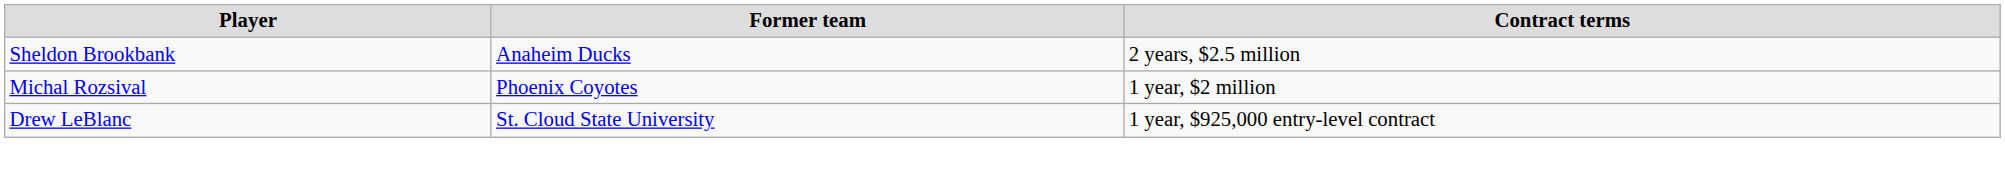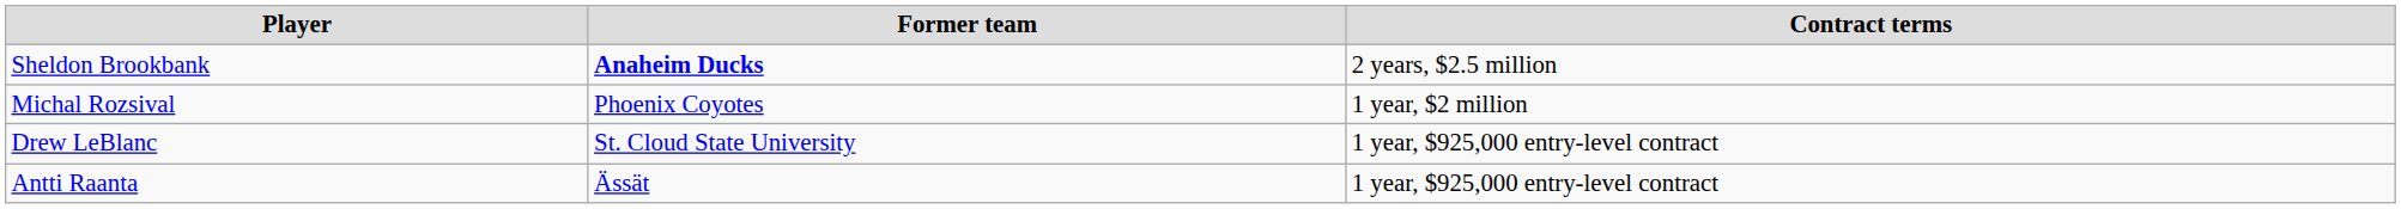 <table class="wikitable" style="width:97%;">
 <tr style="text-align:center; background:#ddd;">
 <td><strong>Player</strong></td>
 <td><strong>Former team</strong></td>
 <td><strong>Contract terms</strong></td>
 </tr>
 <tr>
 <td><a href='#'>Sheldon Brookbank</a></td>
-<td><a href='#'>Anaheim Ducks</a></td>
+<td><strong><a href='#'>Anaheim Ducks</a></strong></td>
 <td>2 years, $2.5 million</td>
 </tr>
 <tr>
 <td><a href='#'>Michal Rozsival</a></td>
 <td><a href='#'>Phoenix Coyotes</a></td>
 <td>1 year, $2 million</td>
 </tr>
 <tr>
 <td><a href='#'>Drew LeBlanc</a></td>
 <td><a href='#'>St. Cloud State University</a></td>
 <td>1 year, $925,000 entry-level contract</td>
 </tr>
+<tr>
+<td><a href='#'>Antti Raanta</a></td>
+<td><a href='#'>Ässät</a></td>
+<td>1 year, $925,000 entry-level contract</td>
+</tr>
 </table>
